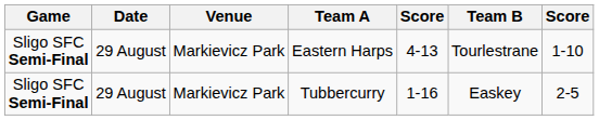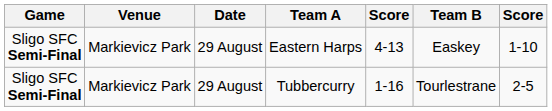 <table class="wikitable">
 <tr>
 <th>Game</th>
+<th>Venue</th>
 <th>Date</th>
-<th>Venue</th>
 <th>Team A</th>
 <th>Score</th>
 <th>Team B</th>
 <th>Score</th>
 </tr>
 <tr align="center">
 <td>Sligo SFC<br><strong>Semi-Final</strong></td>
+<td>Markievicz Park</td>
 <td>29 August</td>
-<td>Markievicz Park</td>
 <td>Eastern Harps</td>
 <td>4-13</td>
-<td>Tourlestrane</td>
+<td>Easkey</td>
 <td>1-10</td>
 </tr>
 <tr align="center">
 <td>Sligo SFC<br><strong>Semi-Final</strong></td>
+<td>Markievicz Park</td>
 <td>29 August</td>
-<td>Markievicz Park</td>
 <td>Tubbercurry</td>
 <td>1-16</td>
-<td>Easkey</td>
+<td>Tourlestrane</td>
 <td>2-5</td>
 </tr>
 </table>
